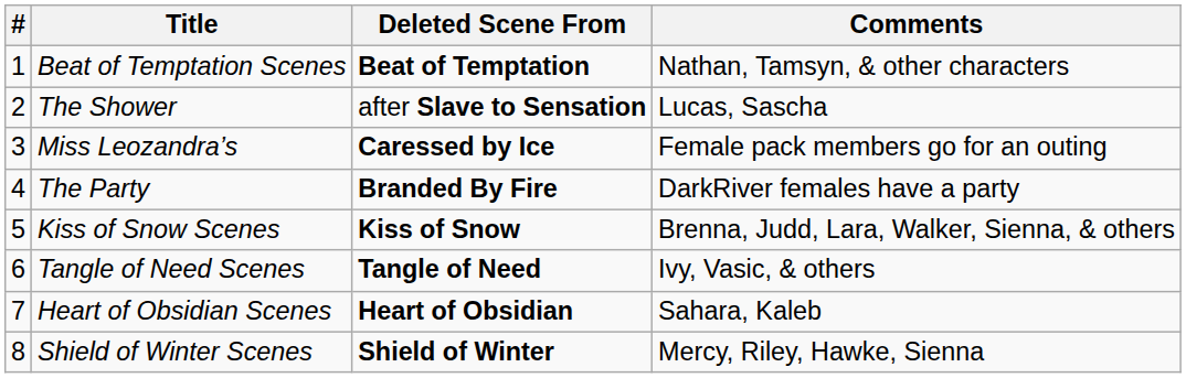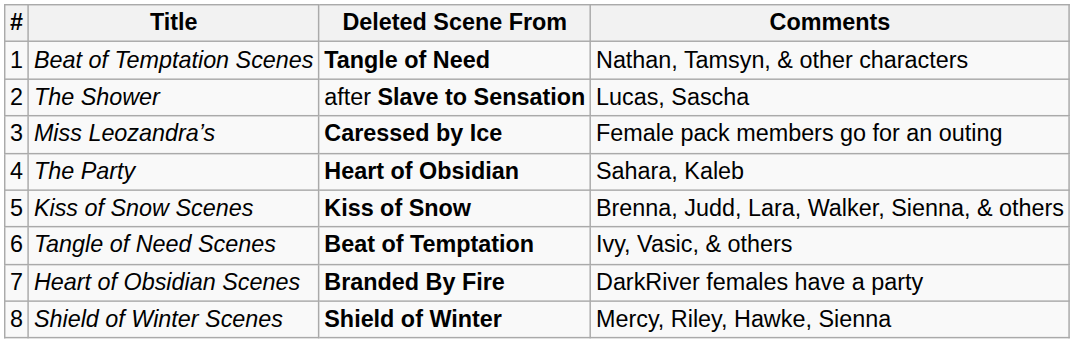 <table class="wikitable">
 <tr>
 <th>#</th>
 <th>Title</th>
 <th>Deleted Scene From</th>
 <th>Comments</th>
 </tr>
 <tr>
 <td>1</td>
 <td><em>Beat of Temptation Scenes</em></td>
-<td><strong>Beat of Temptation</strong></td>
+<td><strong>Tangle of Need</strong></td>
 <td>Nathan, Tamsyn, & other characters</td>
 </tr>
 <tr>
 <td>2</td>
 <td><em>The Shower</em></td>
 <td>after <strong>Slave to Sensation</strong></td>
 <td>Lucas, Sascha</td>
 </tr>
 <tr>
 <td>3</td>
 <td><em>Miss Leozandra’s</em></td>
 <td><strong>Caressed by Ice</strong></td>
 <td>Female pack members go for an outing</td>
 </tr>
 <tr>
 <td>4</td>
 <td><em>The Party</em></td>
-<td><strong>Branded By Fire</strong></td>
-<td>DarkRiver females have a party</td>
+<td><strong>Heart of Obsidian</strong></td>
+<td>Sahara, Kaleb</td>
 </tr>
 <tr>
 <td>5</td>
 <td><em>Kiss of Snow Scenes</em></td>
 <td><strong>Kiss of Snow</strong></td>
 <td>Brenna, Judd, Lara, Walker, Sienna, & others</td>
 </tr>
 <tr>
 <td>6</td>
 <td><em>Tangle of Need Scenes</em></td>
-<td><strong>Tangle of Need</strong></td>
+<td><strong>Beat of Temptation</strong></td>
 <td>Ivy, Vasic, & others</td>
 </tr>
 <tr>
 <td>7</td>
 <td><em>Heart of Obsidian Scenes</em></td>
-<td><strong>Heart of Obsidian</strong></td>
-<td>Sahara, Kaleb</td>
+<td><strong>Branded By Fire</strong></td>
+<td>DarkRiver females have a party</td>
 </tr>
 <tr>
 <td>8</td>
 <td><em>Shield of Winter Scenes</em></td>
 <td><strong>Shield of Winter</strong></td>
 <td>Mercy, Riley, Hawke, Sienna</td>
 </tr>
 </table>
